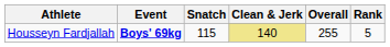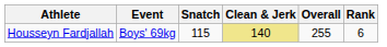 <table class="wikitable" style="font-size:90%">
 <tr>
 <th>Athlete</th>
 <th>Event</th>
 <th>Snatch</th>
 <th>Clean & Jerk</th>
 <th>Overall</th>
 <th>Rank</th>
 </tr>
 <tr>
 <td><a href='#'>Housseyn Fardjallah</a></td>
-<td><strong><a href='#'>Boys' 69kg</a></strong></td>
+<td><a href='#'>Boys' 69kg</a></td>
 <td align=center>115</td>
 <td align=center style="background: khaki;">140</td>
 <td align=center>255</td>
-<td align=center>5</td>
+<td align=center>6</td>
 </tr>
 </table>
